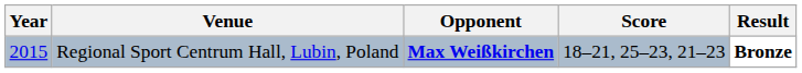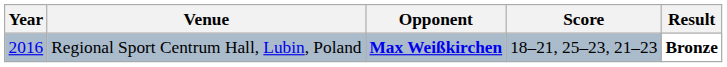 <table class="sortable wikitable" style="font-size: 95%;">
 <tr>
 <th>Year</th>
 <th>Venue</th>
 <th>Opponent</th>
 <th>Score</th>
 <th>Result</th>
 </tr>
 <tr style="background:#AABBCC">
-<td align="center"><a href='#'>2015</a></td>
+<td align="center"><a href='#'>2016</a></td>
 <td align="left">Regional Sport Centrum Hall, <a href='#'>Lubin</a>, Poland</td>
 <td align="left"><strong> <a href='#'>Max Weißkirchen</a></strong></td>
 <td align="left">18–21, 25–23, 21–23</td>
 <td style="text-align:left; background:white"> <strong>Bronze</strong></td>
 </tr>
 </table>
